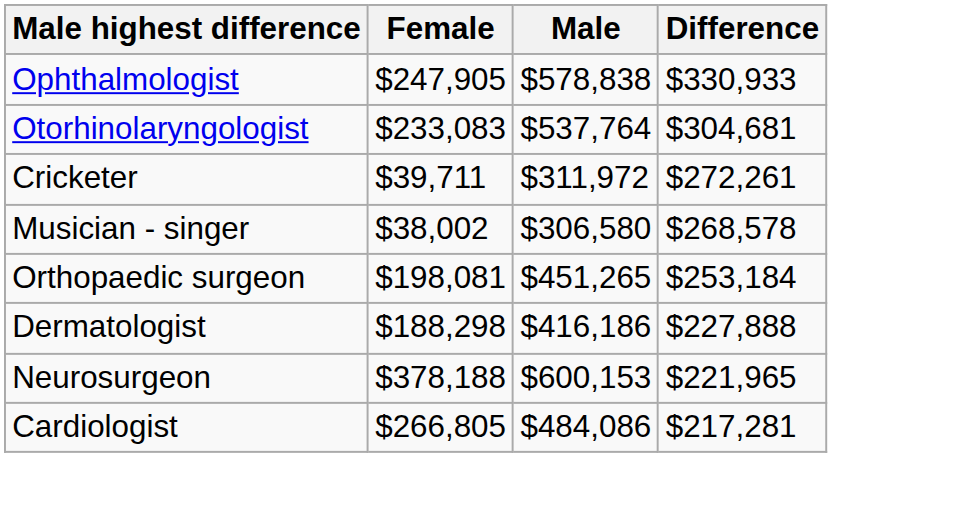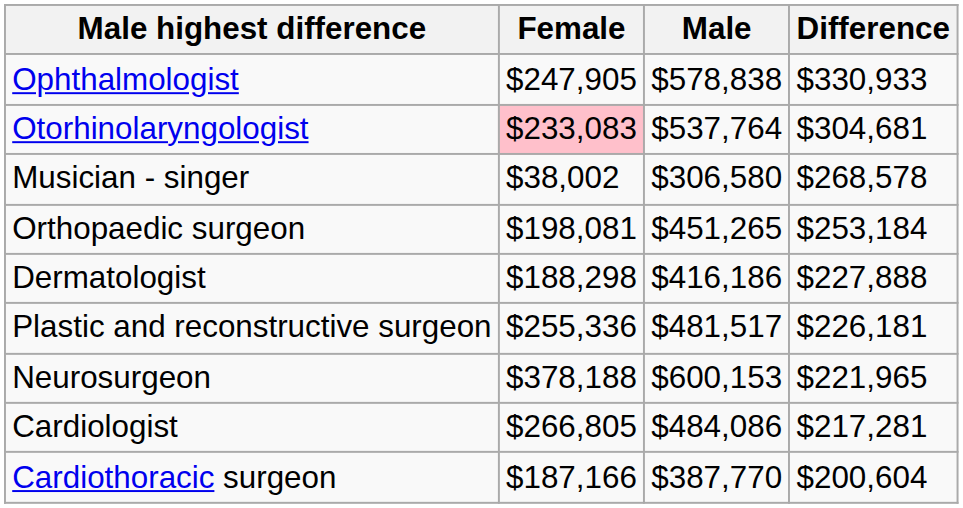 <table class="wikitable">
 <tr>
 <th>Male highest difference</th>
 <th>Female</th>
 <th>Male</th>
 <th>Difference</th>
 </tr>
 <tr>
 <td><a href='#'>Ophthalmologist</a></td>
 <td>$247,905</td>
 <td>$578,838</td>
 <td>$330,933</td>
 </tr>
 <tr>
 <td><a href='#'>Otorhinolaryngologist</a></td>
-<td>$233,083</td>
+<td style="background: pink;">$233,083</td>
 <td>$537,764</td>
 <td>$304,681</td>
-</tr>
-<tr>
-<td>Cricketer</td>
-<td>$39,711</td>
-<td>$311,972</td>
-<td>$272,261</td>
 </tr>
 <tr>
 <td>Musician - singer</td>
 <td>$38,002</td>
 <td>$306,580</td>
 <td>$268,578</td>
 </tr>
 <tr>
 <td>Orthopaedic surgeon</td>
 <td>$198,081</td>
 <td>$451,265</td>
 <td>$253,184</td>
 </tr>
 <tr>
 <td>Dermatologist</td>
 <td>$188,298</td>
 <td>$416,186</td>
 <td>$227,888</td>
 </tr>
 <tr>
+<td>Plastic and reconstructive surgeon</td>
+<td>$255,336</td>
+<td>$481,517</td>
+<td>$226,181</td>
+</tr>
+<tr>
 <td>Neurosurgeon</td>
 <td>$378,188</td>
 <td>$600,153</td>
 <td>$221,965</td>
 </tr>
 <tr>
 <td>Cardiologist</td>
 <td>$266,805</td>
 <td>$484,086</td>
 <td>$217,281</td>
 </tr>
+<tr>
+<td><a href='#'>Cardiothoracic</a> surgeon</td>
+<td>$187,166</td>
+<td>$387,770</td>
+<td>$200,604</td>
+</tr>
 </table>
